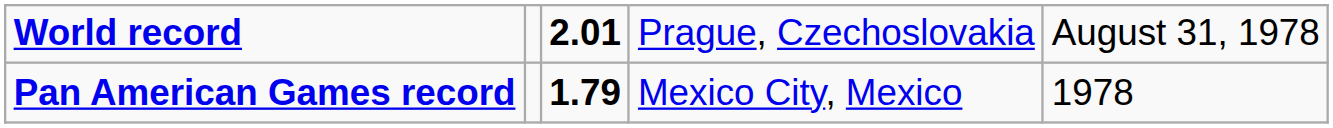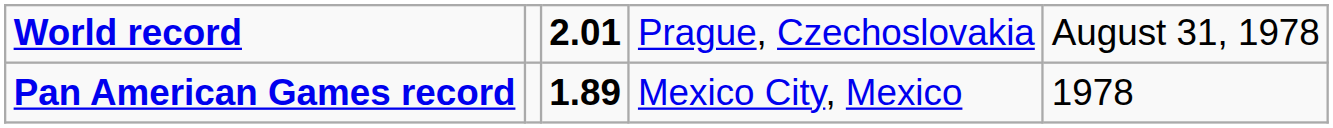 <table class="wikitable">
 <tr>
 <td><strong><a href='#'>World record</a></strong></td>
 <td></td>
 <td><strong>2.01</strong></td>
 <td><a href='#'>Prague</a>, <a href='#'>Czechoslovakia</a></td>
 <td>August 31, 1978</td>
 </tr>
 <tr>
 <td><strong><a href='#'>Pan American Games record</a></strong></td>
 <td></td>
-<td><strong>1.79</strong></td>
+<td><strong>1.89</strong></td>
 <td><a href='#'>Mexico City</a>, <a href='#'>Mexico</a></td>
 <td>1978</td>
 </tr>
 </table>
